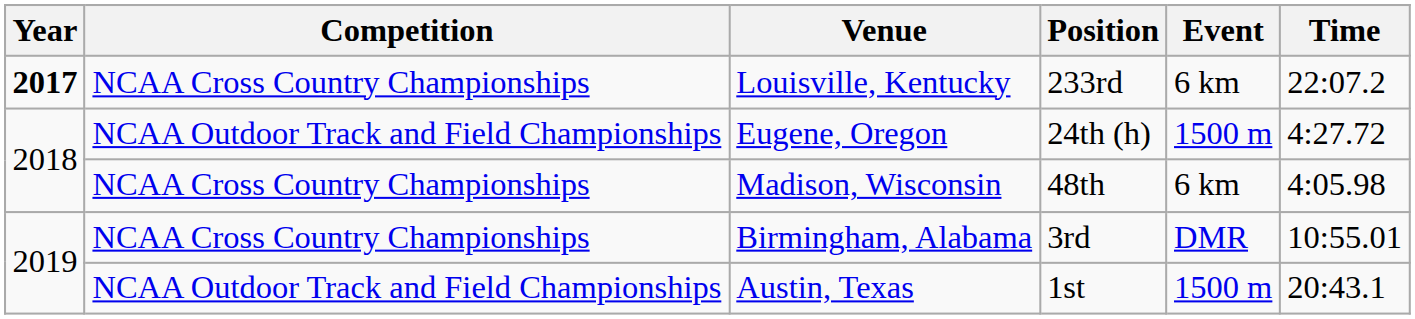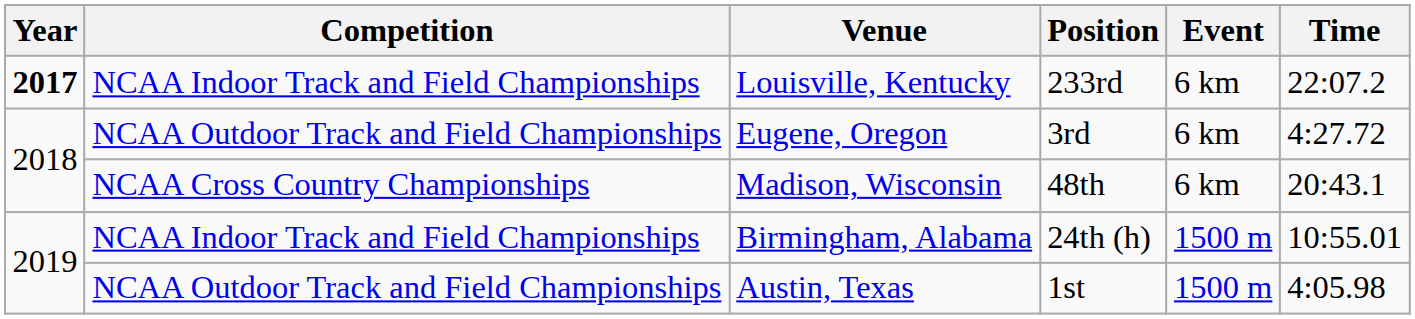 <table class="wikitable">
 <tr>
 <th>Year</th>
 <th>Competition</th>
 <th>Venue</th>
 <th>Position</th>
 <th>Event</th>
 <th>Time</th>
 </tr>
 <tr>
 <td><strong>2017</strong></td>
-<td><a href='#'>NCAA Cross Country Championships</a></td>
+<td><a href='#'>NCAA Indoor Track and Field Championships</a></td>
 <td><a href='#'>Louisville, Kentucky</a></td>
 <td>233rd</td>
 <td>6 km</td>
 <td>22:07.2</td>
 </tr>
 <tr>
 <td rowspan="2">2018</td>
 <td><a href='#'>NCAA Outdoor Track and Field Championships</a></td>
 <td><a href='#'>Eugene, Oregon</a></td>
-<td>24th (h)</td>
-<td><a href='#'>1500 m</a></td>
+<td>3rd</td>
+<td>6 km</td>
 <td>4:27.72</td>
 </tr>
 <tr>
 <td><a href='#'>NCAA Cross Country Championships</a></td>
 <td><a href='#'>Madison, Wisconsin</a></td>
 <td>48th</td>
 <td>6 km</td>
-<td>4:05.98</td>
+<td>20:43.1</td>
 </tr>
 <tr>
 <td rowspan="2">2019</td>
-<td><a href='#'>NCAA Cross Country Championships</a></td>
+<td><a href='#'>NCAA Indoor Track and Field Championships</a></td>
 <td><a href='#'>Birmingham, Alabama</a></td>
-<td>3rd</td>
-<td><a href='#'>DMR</a></td>
+<td>24th (h)</td>
+<td><a href='#'>1500 m</a></td>
 <td>10:55.01</td>
 </tr>
 <tr>
 <td><a href='#'>NCAA Outdoor Track and Field Championships</a></td>
 <td><a href='#'>Austin, Texas</a></td>
 <td>1st</td>
 <td><a href='#'>1500 m</a></td>
-<td>20:43.1</td>
+<td>4:05.98</td>
 </tr>
 </table>
